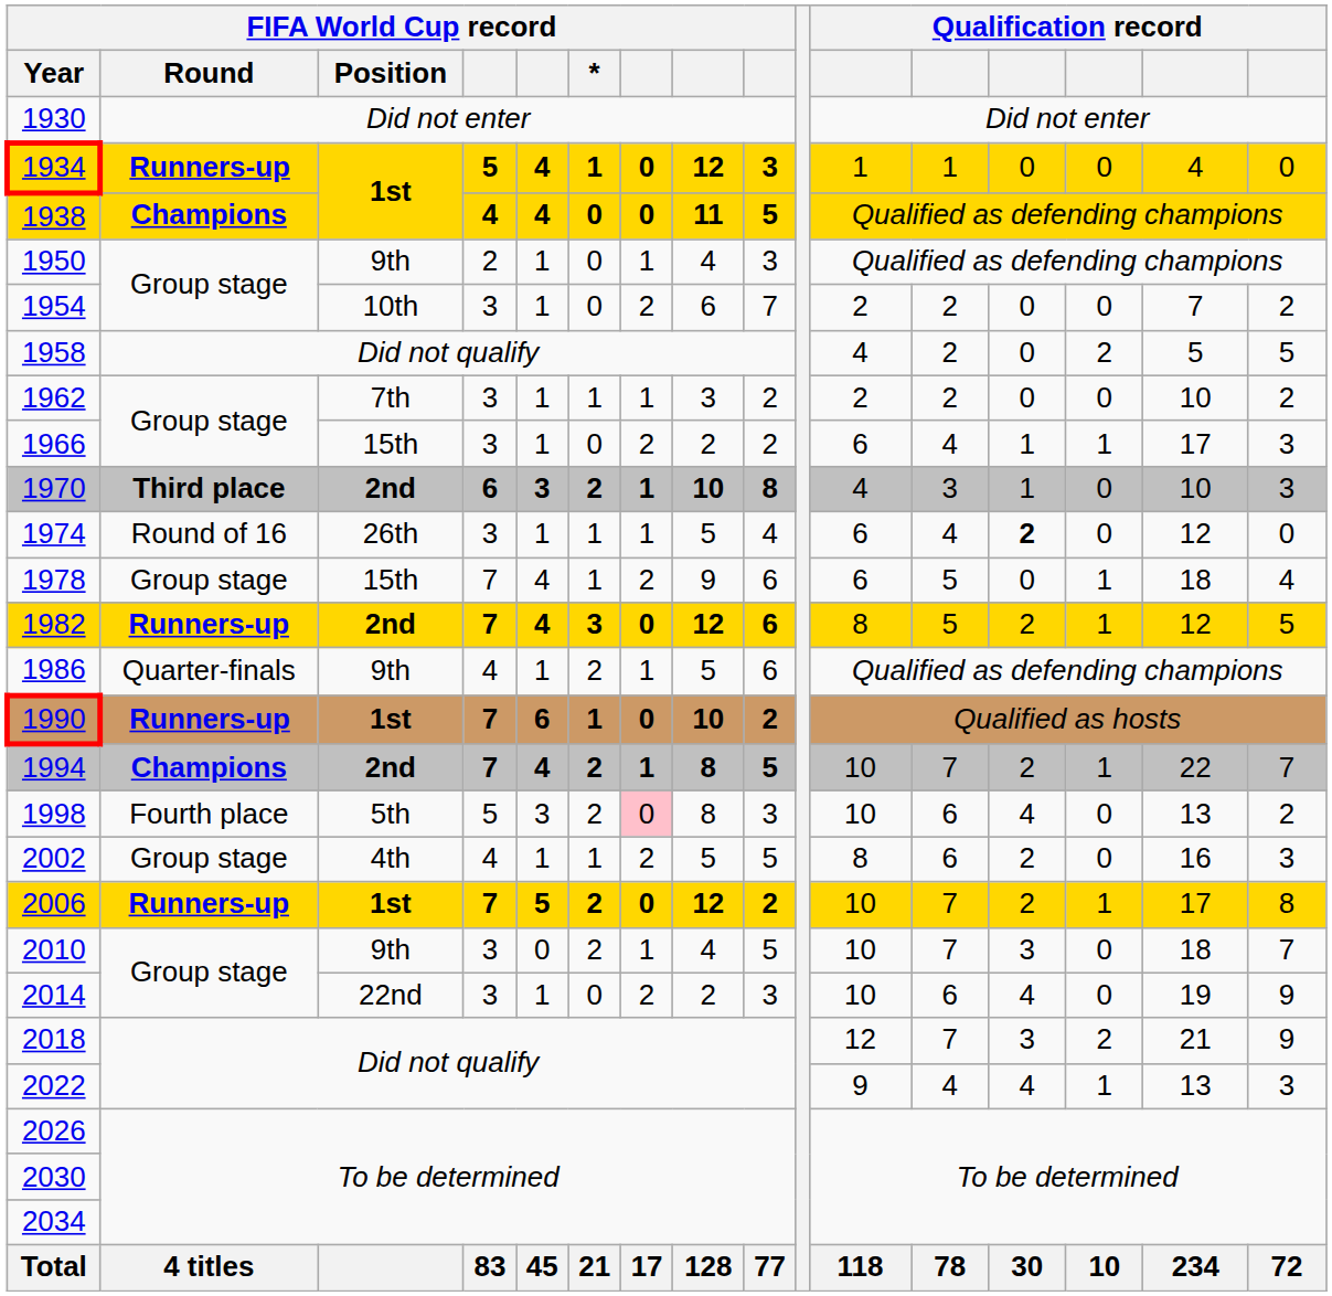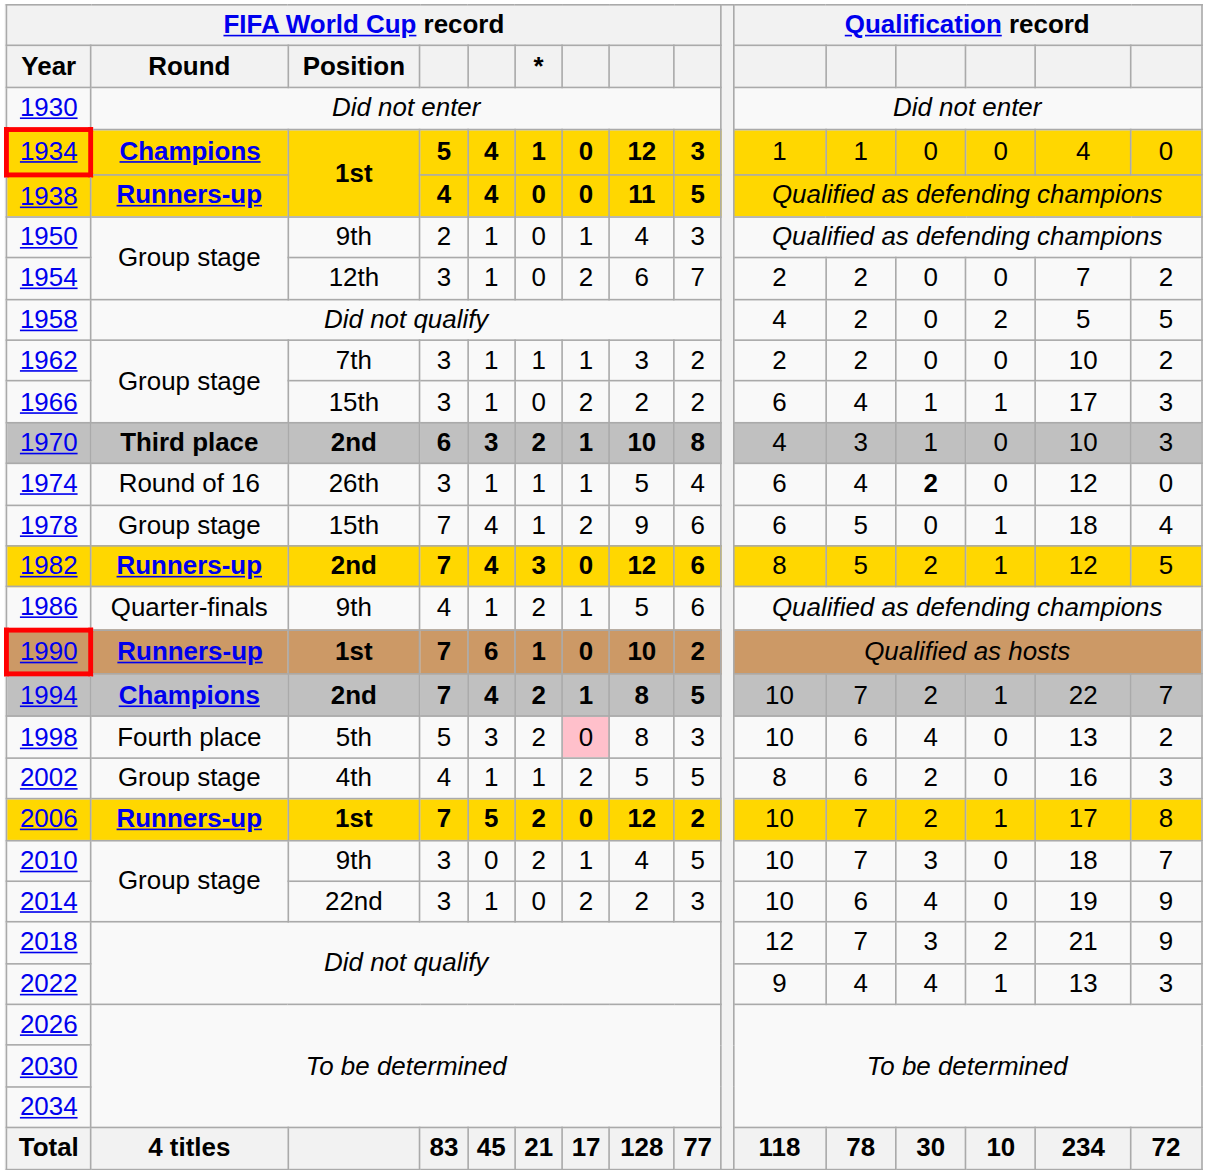 <table class="wikitable" style="text-align:center">
 <tr>
 <th colspan=9><a href='#'>FIFA World Cup</a> record</th>
 <th style="width:1%" rowspan=28></th>
 <th colspan=6><a href='#'>Qualification</a> record</th>
 </tr>
 <tr>
 <th>Year</th>
 <th>Round</th>
 <th>Position</th>
 <th></th>
 <th></th>
 <th>*</th>
 <th></th>
 <th></th>
 <th></th>
 <th></th>
 <th></th>
 <th></th>
 <th></th>
 <th></th>
 <th></th>
 </tr>
 <tr>
 <td> <a href='#'>1930</a></td>
 <td colspan=8><em>Did not enter</em></td>
 <td colspan=6><em>Did not enter</em></td>
 </tr>
 <tr style="background:gold">
 <td style="border:3px solid red"> <a href='#'>1934</a></td>
-<td><strong><a href='#'>Runners-up</a></strong></td>
+<td><strong><a href='#'>Champions</a></strong></td>
 <td rowspan="2"><strong>1st</strong></td>
 <td><strong>5</strong></td>
 <td><strong>4</strong></td>
 <td><strong>1</strong></td>
 <td><strong>0</strong></td>
 <td><strong>12</strong></td>
 <td><strong>3</strong></td>
 <td>1</td>
 <td>1</td>
 <td>0</td>
 <td>0</td>
 <td>4</td>
 <td>0</td>
 </tr>
 <tr style="background:gold">
 <td> <a href='#'>1938</a></td>
-<td><strong><a href='#'>Champions</a></strong></td>
+<td><strong><a href='#'>Runners-up</a></strong></td>
 <td><strong>4</strong></td>
 <td><strong>4</strong></td>
 <td><strong>0</strong></td>
 <td><strong>0</strong></td>
 <td><strong>11</strong></td>
 <td><strong>5</strong></td>
 <td colspan=6><em>Qualified as defending champions</em></td>
 </tr>
 <tr>
 <td> <a href='#'>1950</a></td>
 <td rowspan=2>Group stage</td>
 <td>9th</td>
 <td>2</td>
 <td>1</td>
 <td>0</td>
 <td>1</td>
 <td>4</td>
 <td>3</td>
 <td colspan=6><em>Qualified as defending champions</em></td>
 </tr>
 <tr>
 <td> <a href='#'>1954</a></td>
-<td>10th</td>
+<td>12th</td>
 <td>3</td>
 <td>1</td>
 <td>0</td>
 <td>2</td>
 <td>6</td>
 <td>7</td>
 <td>2</td>
 <td>2</td>
 <td>0</td>
 <td>0</td>
 <td>7</td>
 <td>2</td>
 </tr>
 <tr>
 <td> <a href='#'>1958</a></td>
 <td colspan=8><em>Did not qualify</em></td>
 <td>4</td>
 <td>2</td>
 <td>0</td>
 <td>2</td>
 <td>5</td>
 <td>5</td>
 </tr>
 <tr>
 <td> <a href='#'>1962</a></td>
 <td rowspan=2>Group stage</td>
 <td>7th</td>
 <td>3</td>
 <td>1</td>
 <td>1</td>
 <td>1</td>
 <td>3</td>
 <td>2</td>
 <td>2</td>
 <td>2</td>
 <td>0</td>
 <td>0</td>
 <td>10</td>
 <td>2</td>
 </tr>
 <tr>
 <td> <a href='#'>1966</a></td>
 <td>15th</td>
 <td>3</td>
 <td>1</td>
 <td>0</td>
 <td>2</td>
 <td>2</td>
 <td>2</td>
 <td>6</td>
 <td>4</td>
 <td>1</td>
 <td>1</td>
 <td>17</td>
 <td>3</td>
 </tr>
 <tr style="background:silver">
 <td> <a href='#'>1970</a></td>
 <td><strong>Third place</strong></td>
 <td><strong>2nd</strong></td>
 <td><strong>6</strong></td>
 <td><strong>3</strong></td>
 <td><strong>2</strong></td>
 <td><strong>1</strong></td>
 <td><strong>10</strong></td>
 <td><strong>8</strong></td>
 <td>4</td>
 <td>3</td>
 <td>1</td>
 <td>0</td>
 <td>10</td>
 <td>3</td>
 </tr>
 <tr>
 <td> <a href='#'>1974</a></td>
 <td>Round of 16</td>
 <td>26th</td>
 <td>3</td>
 <td>1</td>
 <td>1</td>
 <td>1</td>
 <td>5</td>
 <td>4</td>
 <td>6</td>
 <td>4</td>
 <td><strong>2</strong></td>
 <td>0</td>
 <td>12</td>
 <td>0</td>
 </tr>
 <tr style="background:#">
 <td> <a href='#'>1978</a></td>
 <td>Group stage</td>
 <td>15th</td>
 <td>7</td>
 <td>4</td>
 <td>1</td>
 <td>2</td>
 <td>9</td>
 <td>6</td>
 <td>6</td>
 <td>5</td>
 <td>0</td>
 <td>1</td>
 <td>18</td>
 <td>4</td>
 </tr>
 <tr style="background:gold">
 <td> <a href='#'>1982</a></td>
 <td><strong><a href='#'>Runners-up</a></strong></td>
 <td><strong>2nd</strong></td>
 <td><strong>7</strong></td>
 <td><strong>4</strong></td>
 <td><strong>3</strong></td>
 <td><strong>0</strong></td>
 <td><strong>12</strong></td>
 <td><strong>6</strong></td>
 <td>8</td>
 <td>5</td>
 <td>2</td>
 <td>1</td>
 <td>12</td>
 <td>5</td>
 </tr>
 <tr>
 <td> <a href='#'>1986</a></td>
 <td>Quarter-finals</td>
 <td>9th</td>
 <td>4</td>
 <td>1</td>
 <td>2</td>
 <td>1</td>
 <td>5</td>
 <td>6</td>
 <td colspan=6><em>Qualified as defending champions</em></td>
 </tr>
 <tr style="background:#c96">
 <td style="border:3px solid red"> <a href='#'>1990</a></td>
 <td><strong><a href='#'>Runners-up</a></strong></td>
 <td><strong>1st</strong></td>
 <td><strong>7</strong></td>
 <td><strong>6</strong></td>
 <td><strong>1</strong></td>
 <td><strong>0</strong></td>
 <td><strong>10</strong></td>
 <td><strong>2</strong></td>
 <td colspan=6><em>Qualified as hosts</em></td>
 </tr>
 <tr style="background:silver">
 <td> <a href='#'>1994</a></td>
 <td><strong><a href='#'>Champions</a></strong></td>
 <td><strong>2nd</strong></td>
 <td><strong>7</strong></td>
 <td><strong>4</strong></td>
 <td><strong>2</strong></td>
 <td><strong>1</strong></td>
 <td><strong>8</strong></td>
 <td><strong>5</strong></td>
 <td>10</td>
 <td>7</td>
 <td>2</td>
 <td>1</td>
 <td>22</td>
 <td>7</td>
 </tr>
 <tr>
 <td> <a href='#'>1998</a></td>
 <td>Fourth place</td>
 <td>5th</td>
 <td>5</td>
 <td>3</td>
 <td>2</td>
 <td style="background: pink;">0</td>
 <td>8</td>
 <td>3</td>
 <td>10</td>
 <td>6</td>
 <td>4</td>
 <td>0</td>
 <td>13</td>
 <td>2</td>
 </tr>
 <tr>
 <td>  <a href='#'>2002</a></td>
 <td>Group stage</td>
 <td>4th</td>
 <td>4</td>
 <td>1</td>
 <td>1</td>
 <td>2</td>
 <td>5</td>
 <td>5</td>
 <td>8</td>
 <td>6</td>
 <td>2</td>
 <td>0</td>
 <td>16</td>
 <td>3</td>
 </tr>
 <tr style="background:gold">
 <td> <a href='#'>2006</a></td>
 <td><strong><a href='#'>Runners-up</a></strong></td>
 <td><strong>1st</strong></td>
 <td><strong>7</strong></td>
 <td><strong>5</strong></td>
 <td><strong>2</strong></td>
 <td><strong>0</strong></td>
 <td><strong>12</strong></td>
 <td><strong>2</strong></td>
 <td>10</td>
 <td>7</td>
 <td>2</td>
 <td>1</td>
 <td>17</td>
 <td>8</td>
 </tr>
 <tr>
 <td> <a href='#'>2010</a></td>
 <td rowspan=2>Group stage</td>
 <td>9th</td>
 <td>3</td>
 <td>0</td>
 <td>2</td>
 <td>1</td>
 <td>4</td>
 <td>5</td>
 <td>10</td>
 <td>7</td>
 <td>3</td>
 <td>0</td>
 <td>18</td>
 <td>7</td>
 </tr>
 <tr>
 <td> <a href='#'>2014</a></td>
 <td>22nd</td>
 <td>3</td>
 <td>1</td>
 <td>0</td>
 <td>2</td>
 <td>2</td>
 <td>3</td>
 <td>10</td>
 <td>6</td>
 <td>4</td>
 <td>0</td>
 <td>19</td>
 <td>9</td>
 </tr>
 <tr>
 <td> <a href='#'>2018</a></td>
 <td colspan=8 rowspan=2><em>Did not qualify</em></td>
 <td>12</td>
 <td>7</td>
 <td>3</td>
 <td>2</td>
 <td>21</td>
 <td>9</td>
 </tr>
 <tr>
 <td> <a href='#'>2022</a></td>
 <td>9</td>
 <td>4</td>
 <td>4</td>
 <td>1</td>
 <td>13</td>
 <td>3</td>
 </tr>
 <tr>
 <td>   <a href='#'>2026</a></td>
 <td colspan=8 rowspan=3><em>To be determined</em></td>
 <td colspan=8 rowspan=3><em>To be determined</em></td>
 </tr>
 <tr>
 <td>   <a href='#'>2030</a></td>
 </tr>
 <tr>
 <td> <a href='#'>2034</a></td>
 </tr>
 <tr>
 <th>Total</th>
 <th>4 titles</th>
 <th></th>
 <th>83</th>
 <th>45</th>
 <th>21</th>
 <th>17</th>
 <th>128</th>
 <th>77</th>
 <th>118</th>
 <th>78</th>
 <th>30</th>
 <th>10</th>
 <th>234</th>
 <th>72</th>
 </tr>
 </table>
